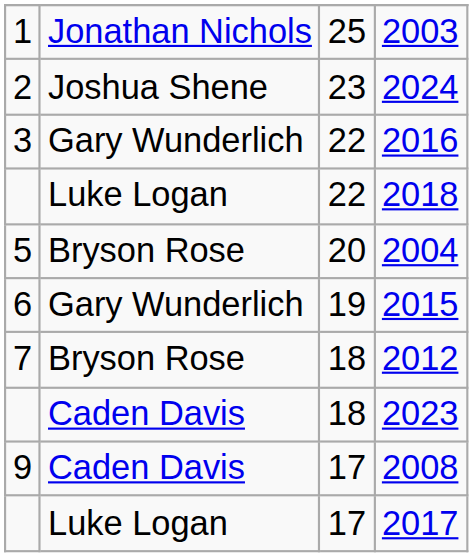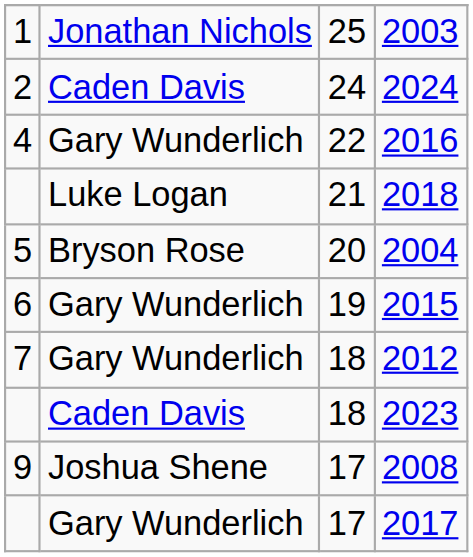 <table class="wikitable">
 <tr>
 </tr>
 <tr>
 <td>1</td>
 <td><a href='#'>Jonathan Nichols</a></td>
 <td>25</td>
 <td><a href='#'>2003</a></td>
 </tr>
 <tr>
 <td>2</td>
-<td>Joshua Shene</td>
-<td>23</td>
+<td><a href='#'>Caden Davis</a></td>
+<td>24</td>
 <td><a href='#'>2024</a></td>
 </tr>
 <tr>
-<td>3</td>
+<td>4</td>
 <td>Gary Wunderlich</td>
 <td>22</td>
 <td><a href='#'>2016</a></td>
 </tr>
 <tr>
 <td></td>
 <td>Luke Logan</td>
-<td>22</td>
+<td>21</td>
 <td><a href='#'>2018</a></td>
 </tr>
 <tr>
 <td>5</td>
 <td>Bryson Rose</td>
 <td>20</td>
 <td><a href='#'>2004</a></td>
 </tr>
 <tr>
 <td>6</td>
 <td>Gary Wunderlich</td>
 <td>19</td>
 <td><a href='#'>2015</a></td>
 </tr>
 <tr>
 <td>7</td>
-<td>Bryson Rose</td>
+<td>Gary Wunderlich</td>
 <td>18</td>
 <td><a href='#'>2012</a></td>
 </tr>
 <tr>
 <td></td>
 <td><a href='#'>Caden Davis</a></td>
 <td>18</td>
 <td><a href='#'>2023</a></td>
 </tr>
 <tr>
 <td>9</td>
-<td><a href='#'>Caden Davis</a></td>
+<td>Joshua Shene</td>
 <td>17</td>
 <td><a href='#'>2008</a></td>
 </tr>
 <tr>
 <td></td>
-<td>Luke Logan</td>
+<td>Gary Wunderlich</td>
 <td>17</td>
 <td><a href='#'>2017</a></td>
 </tr>
 </table>
